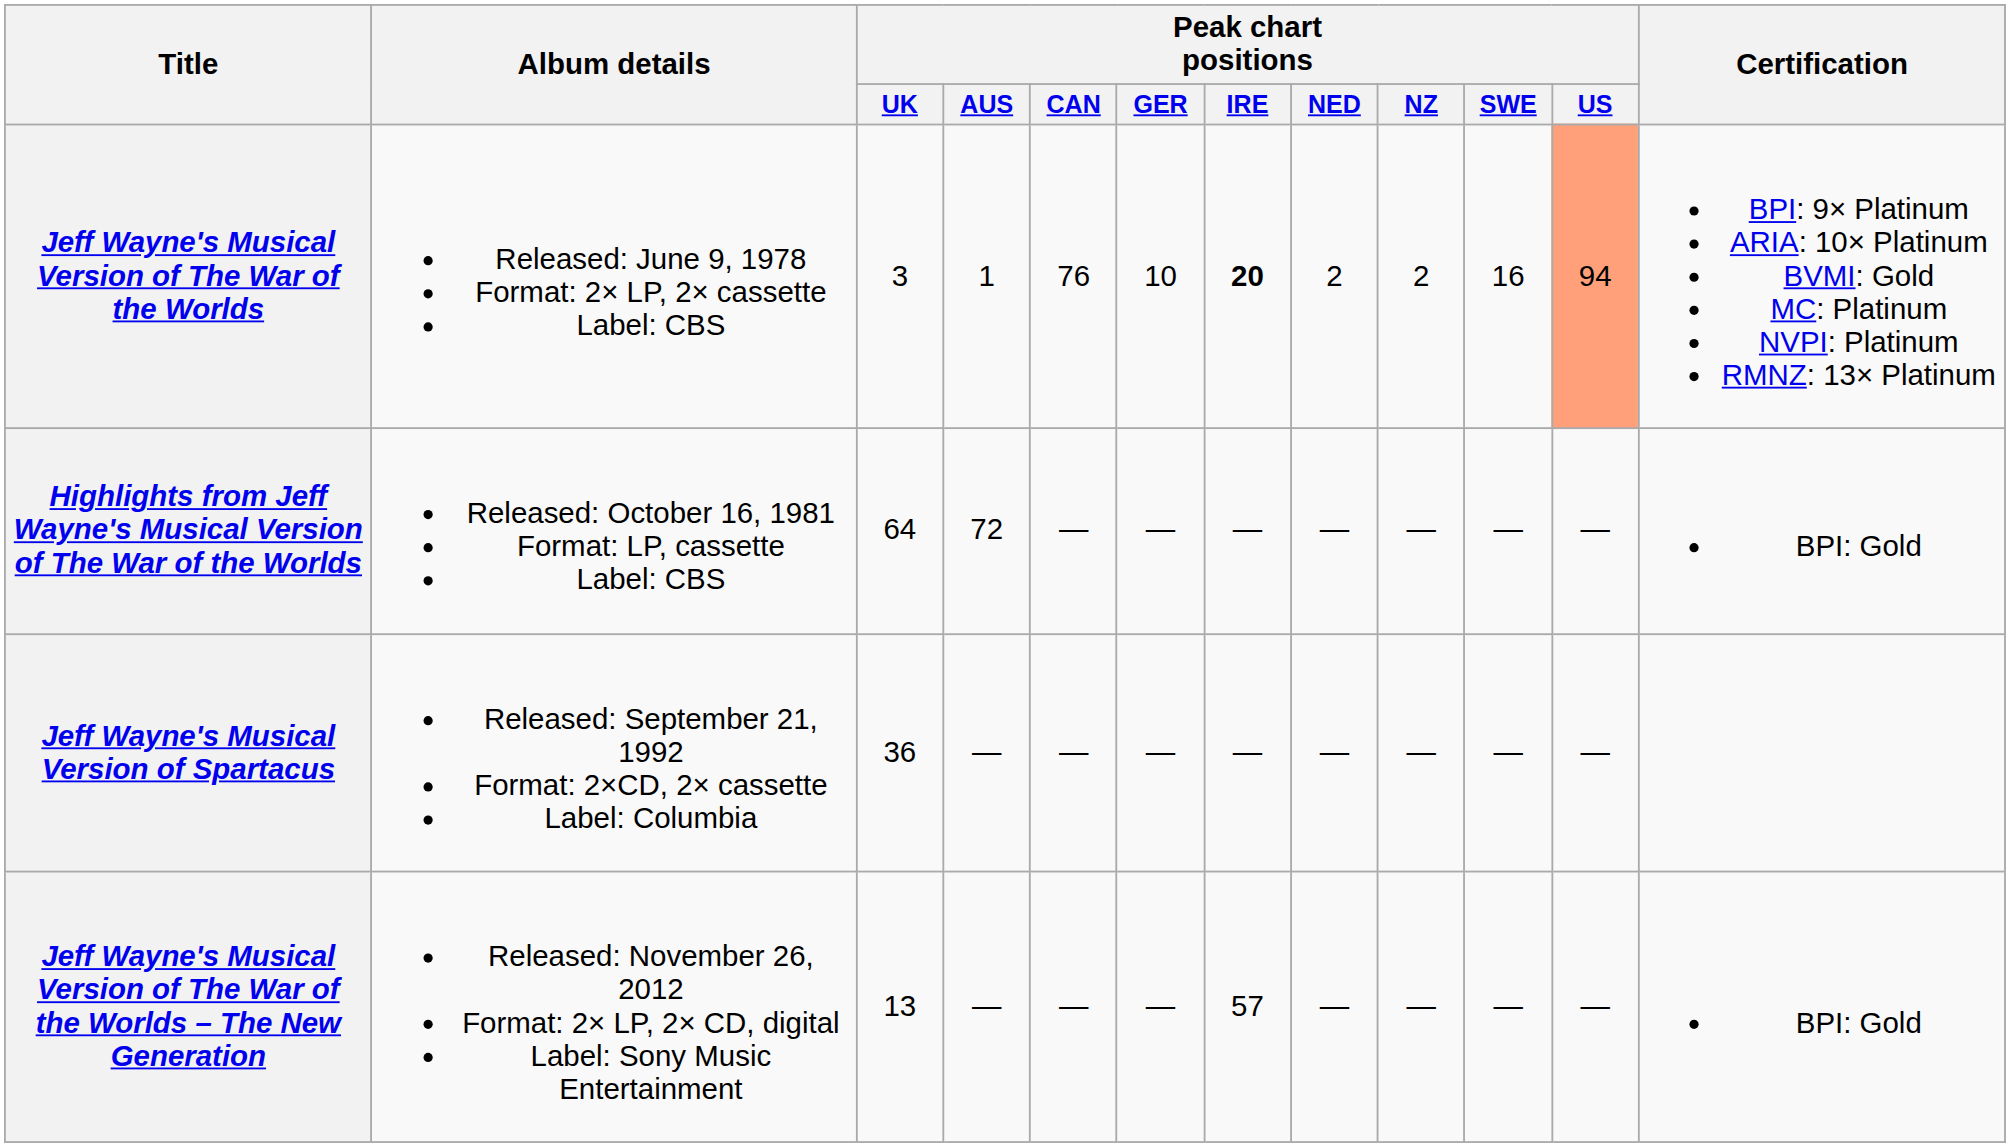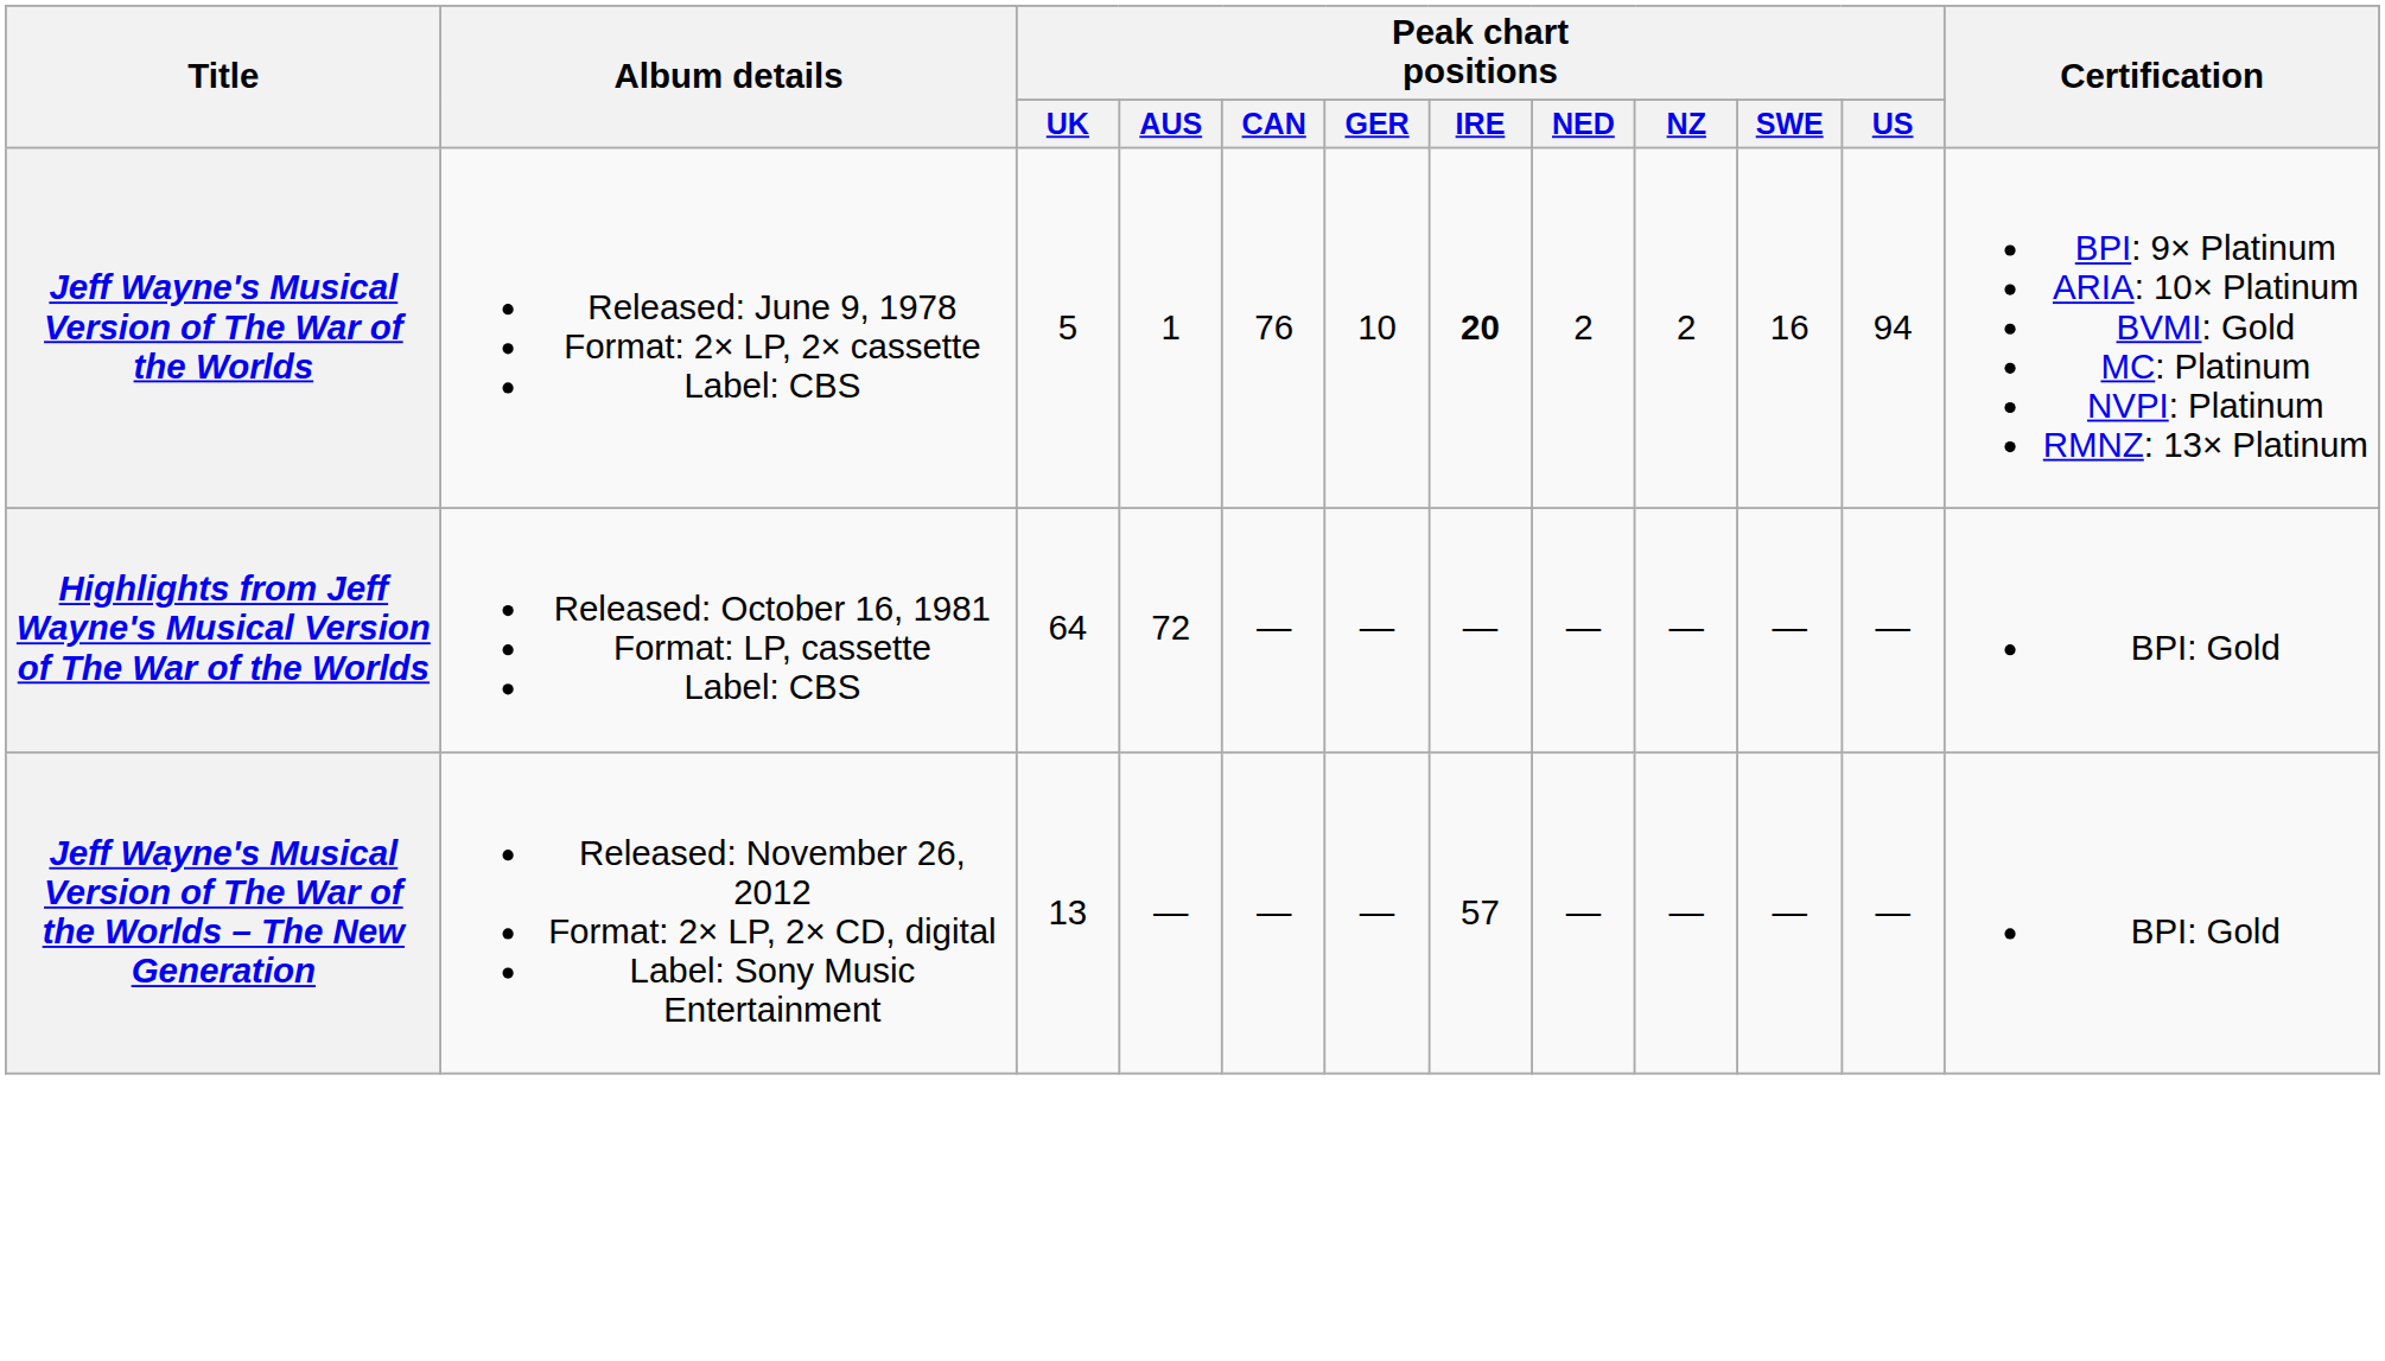 <table class="wikitable plainrowheaders" style="text-align:center;" border="1">
 <tr>
 <th scope="col" rowspan="2" style="width:12em;">Title</th>
 <th scope="col" rowspan="2" style="width:16em;">Album details</th>
 <th scope="col" colspan="9">Peak chart<br>positions</th>
 <th scope="col" rowspan="2" style="width:12em;">Certification</th>
 </tr>
 <tr>
 <th scope="col" style="width:3em; font-size:85%"><a href='#'>UK</a><br></th>
 <th scope="col" style="width:3em; font-size:85%"><a href='#'>AUS</a><br></th>
 <th scope="col" style="width:3em; font-size:85%"><a href='#'>CAN</a><br></th>
 <th scope="col" style="width:3em; font-size:85%"><a href='#'>GER</a><br></th>
 <th scope="col" style="width:3em; font-size:85%"><a href='#'>IRE</a><br></th>
 <th scope="col" style="width:3em; font-size:85%"><a href='#'>NED</a><br></th>
 <th scope="col" style="width:3em; font-size:85%"><a href='#'>NZ</a><br></th>
 <th scope="col" style="width:3em; font-size:85%"><a href='#'>SWE</a><br></th>
 <th scope="col" style="width:3em; font-size:85%"><a href='#'>US</a><br></th>
 </tr>
 <tr>
 <th scope="row"><em><a href='#'>Jeff Wayne's Musical Version of The War of the Worlds</a></em></th>
 <td><br><ul><li>Released: June 9, 1978</li><li>Format: 2× LP, 2× cassette</li><li>Label: CBS</li></ul></td>
-<td>3</td>
+<td>5</td>
 <td>1</td>
 <td>76</td>
 <td>10</td>
 <td><strong>20</strong></td>
 <td>2</td>
 <td>2</td>
 <td>16</td>
-<td style="background: lightsalmon;">94</td>
+<td>94</td>
 <td><br><ul><li><a href='#'>BPI</a>: 9× Platinum</li><li><a href='#'>ARIA</a>: 10× Platinum</li><li><a href='#'>BVMI</a>: Gold</li><li><a href='#'>MC</a>: Platinum</li><li><a href='#'>NVPI</a>: Platinum</li><li><a href='#'>RMNZ</a>: 13× Platinum</li></ul></td>
 </tr>
 <tr>
 <th scope="row"><em><a href='#'>Highlights from Jeff Wayne's Musical Version of The War of the Worlds</a></em></th>
 <td><br><ul><li>Released: October 16, 1981</li><li>Format: LP, cassette</li><li>Label: CBS</li></ul></td>
 <td>64</td>
 <td>72</td>
 <td>—</td>
 <td>—</td>
 <td>—</td>
 <td>—</td>
 <td>—</td>
 <td>—</td>
 <td>—</td>
 <td><br><ul><li>BPI: Gold</li></ul></td>
 </tr>
 <tr>
-<th scope="row"><em><a href='#'>Jeff Wayne's Musical Version of Spartacus</a></em></th>
-<td><br><ul><li>Released: September 21, 1992</li><li>Format: 2×CD, 2× cassette</li><li>Label: Columbia</li></ul></td>
-<td>36</td>
-<td>—</td>
-<td>—</td>
-<td>—</td>
-<td>—</td>
-<td>—</td>
-<td>—</td>
-<td>—</td>
-<td>—</td>
-<td></td>
-</tr>
-<tr>
 <th scope="row"><em><a href='#'>Jeff Wayne's Musical Version of The War of the Worlds – The New Generation</a></em></th>
 <td><br><ul><li>Released: November 26, 2012</li><li>Format: 2× LP, 2× CD, digital</li><li>Label: Sony Music Entertainment</li></ul></td>
 <td>13</td>
 <td>—</td>
 <td>—</td>
 <td>—</td>
 <td>57</td>
 <td>—</td>
 <td>—</td>
 <td>—</td>
 <td>—</td>
 <td><br><ul><li>BPI: Gold</li></ul></td>
 </tr>
 </table>
